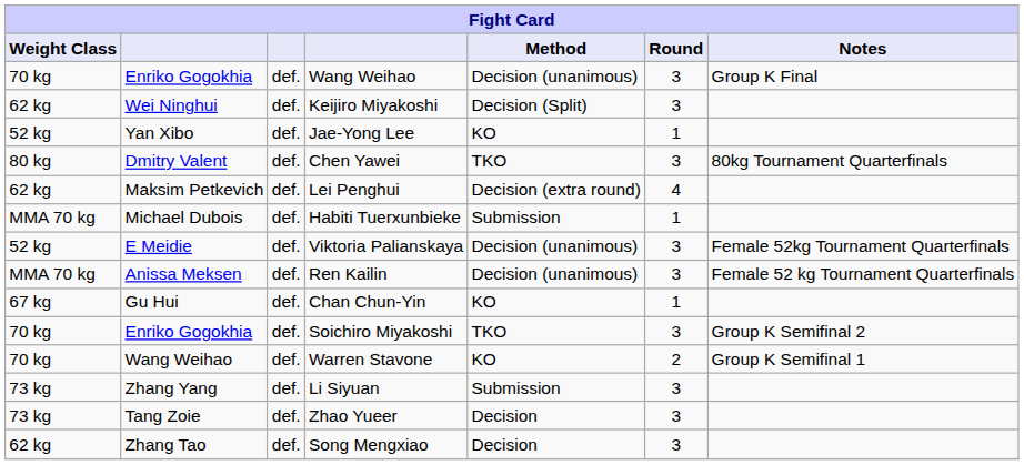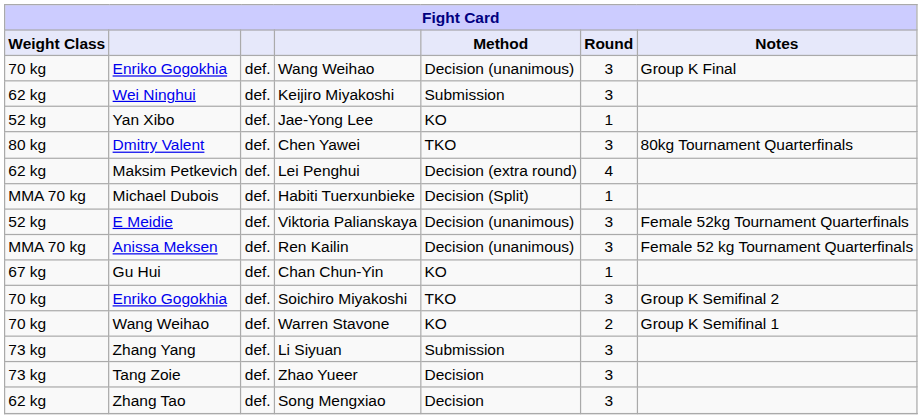 <table class="wikitable" style="font-size: 80%;">
 <tr>
 <th colspan="8" style="background-color: #ccf; color: #000080; text-align: center;"><strong>Fight Card</strong></th>
 </tr>
 <tr>
 <th colspan="1" style="background-color: #E6E8FA; color: #000000; text-align: center;">Weight Class</th>
 <th colspan="1" style="background-color: #E6E8FA; color: #000000; text-align: center;"></th>
 <th colspan="1" style="background-color: #E6E8FA; color: #000000; text-align: center;"></th>
 <th colspan="1" style="background-color: #E6E8FA; color: #000000; text-align: center;"></th>
 <th colspan="1" style="background-color: #E6E8FA; color: #000000; text-align: center;">Method</th>
 <th colspan="1" style="background-color: #E6E8FA; color: #000000; text-align: center;">Round</th>
 <th colspan="1" style="background-color: #E6E8FA; color: #000000; text-align: center;">Notes</th>
 </tr>
 <tr>
 <td>70 kg</td>
 <td> <a href='#'>Enriko Gogokhia</a></td>
 <td align=center>def.</td>
 <td> Wang Weihao</td>
 <td>Decision (unanimous)</td>
 <td align=center>3</td>
 <td>Group K Final</td>
 </tr>
 <tr>
 <td>62 kg</td>
 <td> <a href='#'>Wei Ninghui</a></td>
 <td align=center>def.</td>
 <td> Keijiro Miyakoshi</td>
-<td>Decision (Split)</td>
+<td>Submission</td>
 <td align=center>3</td>
 <td></td>
 </tr>
 <tr>
 <td>52 kg</td>
 <td> Yan Xibo</td>
 <td align=center>def.</td>
 <td> Jae-Yong Lee</td>
 <td>KO</td>
 <td align=center>1</td>
 <td></td>
 </tr>
 <tr>
 <td>80 kg</td>
 <td> <a href='#'>Dmitry Valent</a></td>
 <td align=center>def.</td>
 <td> Chen Yawei</td>
 <td>TKO</td>
 <td align=center>3</td>
 <td>80kg Tournament Quarterfinals</td>
 </tr>
 <tr>
 <td>62 kg</td>
 <td> Maksim Petkevich</td>
 <td align=center>def.</td>
 <td> Lei Penghui</td>
 <td>Decision (extra round)</td>
 <td align=center>4</td>
 <td></td>
 </tr>
 <tr>
 <td>MMA 70 kg</td>
 <td> Michael Dubois</td>
 <td align=center>def.</td>
 <td> Habiti Tuerxunbieke</td>
-<td>Submission</td>
+<td>Decision (Split)</td>
 <td align=center>1</td>
 <td></td>
 </tr>
 <tr>
 <td>52 kg</td>
 <td> <a href='#'>E Meidie</a></td>
 <td align=center>def.</td>
 <td> Viktoria Palianskaya</td>
 <td>Decision (unanimous)</td>
 <td align=center>3</td>
 <td>Female 52kg Tournament Quarterfinals</td>
 </tr>
 <tr>
 <td>MMA 70 kg</td>
 <td> <a href='#'>Anissa Meksen</a></td>
 <td align=center>def.</td>
 <td> Ren Kailin</td>
 <td>Decision (unanimous)</td>
 <td align=center>3</td>
 <td>Female 52 kg Tournament Quarterfinals</td>
 </tr>
 <tr>
 <td>67 kg</td>
 <td> Gu Hui</td>
 <td align=center>def.</td>
 <td> Chan Chun-Yin</td>
 <td>KO</td>
 <td align=center>1</td>
 <td></td>
 </tr>
 <tr>
 <td>70 kg</td>
 <td> <a href='#'>Enriko Gogokhia</a></td>
 <td align=center>def.</td>
 <td> Soichiro Miyakoshi</td>
 <td>TKO</td>
 <td align=center>3</td>
 <td>Group K Semifinal 2</td>
 </tr>
 <tr>
 <td>70 kg</td>
 <td> Wang Weihao</td>
 <td align=center>def.</td>
 <td> Warren Stavone</td>
 <td>KO</td>
 <td align=center>2</td>
 <td>Group K Semifinal 1</td>
 </tr>
 <tr>
 <td>73 kg</td>
 <td> Zhang Yang</td>
 <td align=center>def.</td>
 <td> Li Siyuan</td>
 <td>Submission</td>
 <td align=center>3</td>
 <td></td>
 </tr>
 <tr>
 <td>73 kg</td>
 <td> Tang Zoie</td>
 <td align=center>def.</td>
 <td> Zhao Yueer</td>
 <td>Decision</td>
 <td align=center>3</td>
 <td></td>
 </tr>
 <tr>
 <td>62 kg</td>
 <td> Zhang Tao</td>
 <td align=center>def.</td>
 <td> Song Mengxiao</td>
 <td>Decision</td>
 <td align=center>3</td>
 <td></td>
 </tr>
 <tr>
 </tr>
 </table>
